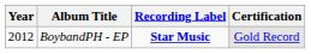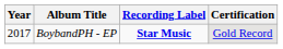 <table class="wikitable" style="font-size: 90%;">
 <tr>
 <th>Year</th>
 <th>Album Title</th>
 <th><a href='#'>Recording Label</a></th>
 <th>Certification</th>
 </tr>
 <tr>
-<td>2012</td>
+<td>2017</td>
 <td><em>BoybandPH - EP</em></td>
 <td style="text-align:center;"><strong><a href='#'>Star Music</a></strong></td>
 <td style="background:#e5e4e2; text-align:center;"><a href='#'>Gold Record</a> <br></td>
 </tr>
 </table>
